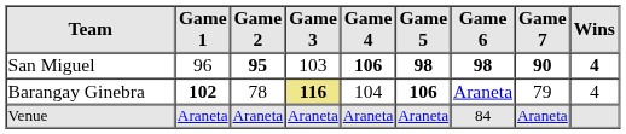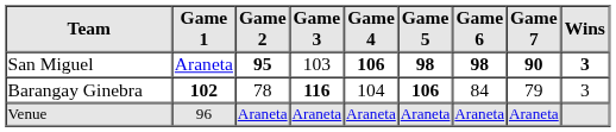 <table border=1 cellspacing=0 width=525 align=center>
 <tr style="text-align:center; background-color:#e6e6e6;">
 <th align=center width=30%>Team</th>
 <th width=8%>Game 1</th>
 <th width=8%>Game 2</th>
 <th width=8%>Game 3</th>
 <th width=8%>Game 4</th>
 <th width=8%>Game 5</th>
 <th width=8%>Game 6</th>
 <th width=8%>Game 7</th>
 <th width=8%>Wins</th>
 </tr>
 <tr style="text-align:center;">
 <td align=left>San Miguel</td>
-<td>96</td>
+<td><a href='#'>Araneta</a></td>
 <td><strong>95</strong></td>
 <td>103</td>
 <td><strong>106</strong></td>
 <td><strong>98</strong></td>
 <td><strong>98</strong></td>
 <td><strong>90</strong></td>
-<td><strong>4</strong></td>
+<td><strong>3</strong></td>
 </tr>
 <tr style="text-align:center;">
 <td align=left>Barangay Ginebra</td>
 <td><strong>102</strong></td>
 <td>78</td>
-<td style="background: khaki;"><strong>116</strong></td>
+<td><strong>116</strong></td>
 <td>104</td>
 <td><strong>106</strong></td>
-<td><a href='#'>Araneta</a></td>
+<td>84</td>
 <td>79</td>
-<td>4</td>
+<td>3</td>
 </tr>
 <tr style="text-align:center; font-size: 85%; background-color:#e6e6e6;">
 <td align=left>Venue</td>
+<td>96</td>
 <td><a href='#'>Araneta</a></td>
 <td><a href='#'>Araneta</a></td>
 <td><a href='#'>Araneta</a></td>
 <td><a href='#'>Araneta</a></td>
 <td><a href='#'>Araneta</a></td>
-<td>84</td>
 <td><a href='#'>Araneta</a></td>
 <td></td>
 </tr>
 </table>
